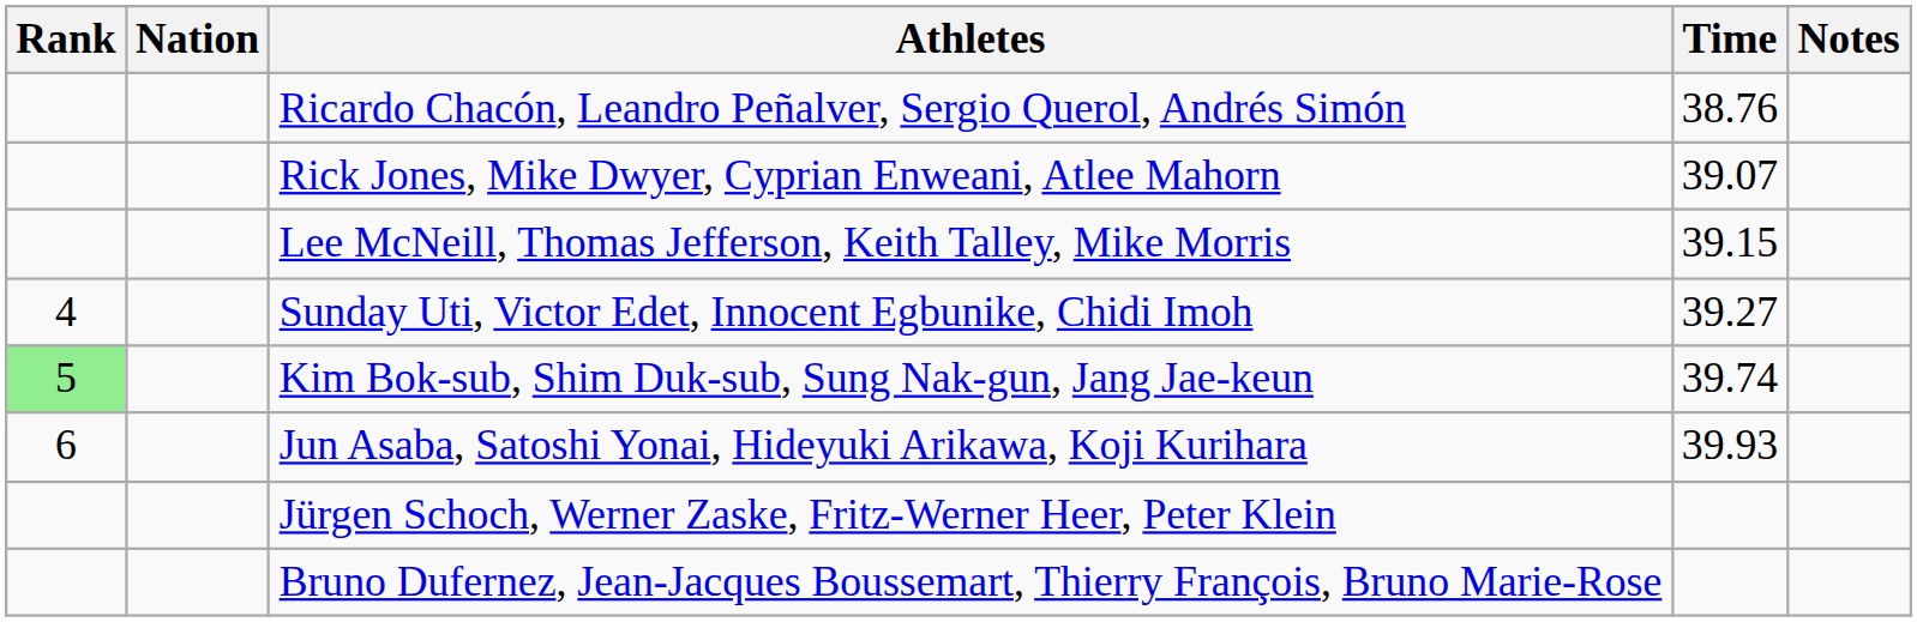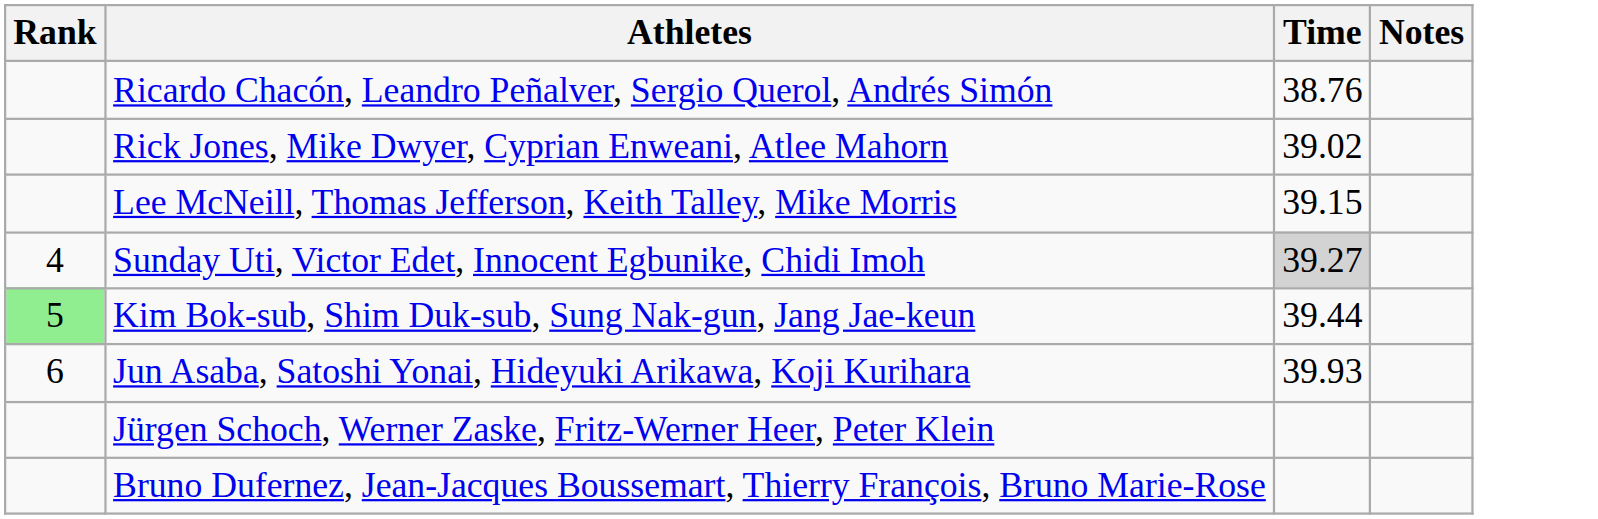 <table class="wikitable sortable" style="text-align:center">
 <tr>
 <th>Rank</th>
-<th>Nation</th>
 <th>Athletes</th>
 <th>Time</th>
 <th>Notes</th>
 </tr>
 <tr>
 <td></td>
-<td align=left></td>
 <td align=left><a href='#'>Ricardo Chacón</a>, <a href='#'>Leandro Peñalver</a>, <a href='#'>Sergio Querol</a>, <a href='#'>Andrés Simón</a></td>
 <td>38.76</td>
 <td></td>
 </tr>
 <tr>
 <td></td>
-<td align=left></td>
 <td align=left><a href='#'>Rick Jones</a>, <a href='#'>Mike Dwyer</a>, <a href='#'>Cyprian Enweani</a>, <a href='#'>Atlee Mahorn</a></td>
-<td>39.07</td>
+<td>39.02</td>
 <td></td>
 </tr>
 <tr>
 <td></td>
-<td align=left></td>
 <td align=left><a href='#'>Lee McNeill</a>, <a href='#'>Thomas Jefferson</a>, <a href='#'>Keith Talley</a>, <a href='#'>Mike Morris</a></td>
 <td>39.15</td>
 <td></td>
 </tr>
 <tr>
 <td>4</td>
-<td align=left></td>
 <td align=left><a href='#'>Sunday Uti</a>, <a href='#'>Victor Edet</a>, <a href='#'>Innocent Egbunike</a>, <a href='#'>Chidi Imoh</a></td>
-<td>39.27</td>
+<td style="background: lightgrey;">39.27</td>
 <td></td>
 </tr>
 <tr>
 <td style="background: lightgreen;">5</td>
-<td align=left></td>
 <td align=left><a href='#'>Kim Bok-sub</a>, <a href='#'>Shim Duk-sub</a>, <a href='#'>Sung Nak-gun</a>, <a href='#'>Jang Jae-keun</a></td>
-<td>39.74</td>
+<td>39.44</td>
 <td></td>
 </tr>
 <tr>
 <td>6</td>
-<td align=left></td>
 <td align=left><a href='#'>Jun Asaba</a>, <a href='#'>Satoshi Yonai</a>, <a href='#'>Hideyuki Arikawa</a>, <a href='#'>Koji Kurihara</a></td>
 <td>39.93</td>
 <td></td>
 </tr>
 <tr>
 <td></td>
-<td align=left></td>
 <td align=left><a href='#'>Jürgen Schoch</a>, <a href='#'>Werner Zaske</a>, <a href='#'>Fritz-Werner Heer</a>, <a href='#'>Peter Klein</a></td>
 <td></td>
 <td></td>
 </tr>
 <tr>
 <td></td>
-<td align=left></td>
 <td align=left><a href='#'>Bruno Dufernez</a>, <a href='#'>Jean-Jacques Boussemart</a>, <a href='#'>Thierry François</a>, <a href='#'>Bruno Marie-Rose</a></td>
 <td></td>
 <td></td>
 </tr>
 </table>
